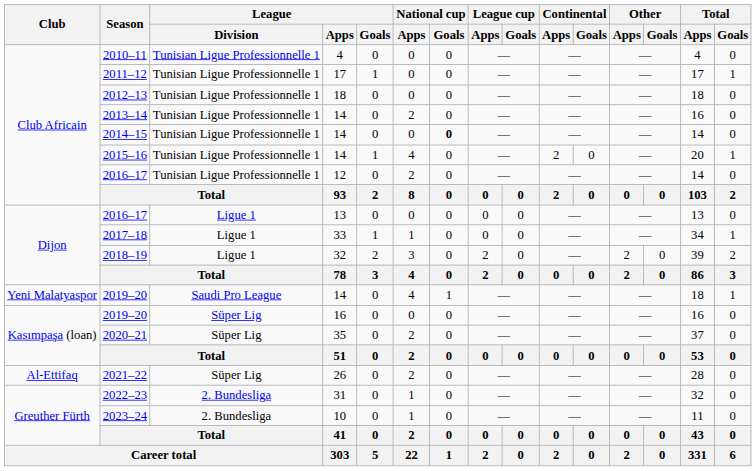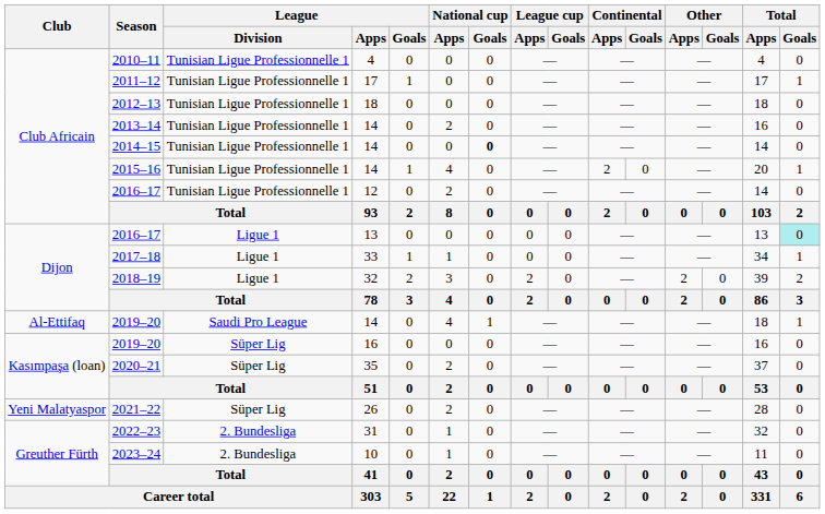 <table class="wikitable" style="text-align:center">
 <tr>
 <th rowspan="2">Club</th>
 <th rowspan="2">Season</th>
 <th colspan="3">League</th>
 <th colspan="2">National cup</th>
 <th colspan="2">League cup</th>
 <th colspan="2">Continental</th>
 <th colspan="2">Other</th>
 <th colspan="2">Total</th>
 </tr>
 <tr>
 <th>Division</th>
 <th>Apps</th>
 <th>Goals</th>
 <th>Apps</th>
 <th>Goals</th>
 <th>Apps</th>
 <th>Goals</th>
 <th>Apps</th>
 <th>Goals</th>
 <th>Apps</th>
 <th>Goals</th>
 <th>Apps</th>
 <th>Goals</th>
 </tr>
 <tr>
 <td rowspan="8"><a href='#'>Club Africain</a></td>
 <td><a href='#'>2010–11</a></td>
 <td><a href='#'>Tunisian Ligue Professionnelle 1</a></td>
 <td>4</td>
 <td>0</td>
 <td>0</td>
 <td>0</td>
 <td colspan="2">—</td>
 <td colspan="2">—</td>
 <td colspan="2">—</td>
 <td>4</td>
 <td>0</td>
 </tr>
 <tr>
 <td><a href='#'>2011–12</a></td>
 <td>Tunisian Ligue Professionnelle 1</td>
 <td>17</td>
 <td>1</td>
 <td>0</td>
 <td>0</td>
 <td colspan="2">—</td>
 <td colspan="2">—</td>
 <td colspan="2">—</td>
 <td>17</td>
 <td>1</td>
 </tr>
 <tr>
 <td><a href='#'>2012–13</a></td>
 <td>Tunisian Ligue Professionnelle 1</td>
 <td>18</td>
 <td>0</td>
 <td>0</td>
 <td>0</td>
 <td colspan="2">—</td>
 <td colspan="2">—</td>
 <td colspan="2">—</td>
 <td>18</td>
 <td>0</td>
 </tr>
 <tr>
 <td><a href='#'>2013–14</a></td>
 <td>Tunisian Ligue Professionnelle 1</td>
 <td>14</td>
 <td>0</td>
 <td>2</td>
 <td>0</td>
 <td colspan="2">—</td>
 <td colspan="2">—</td>
 <td colspan="2">—</td>
 <td>16</td>
 <td>0</td>
 </tr>
 <tr>
 <td><a href='#'>2014–15</a></td>
 <td>Tunisian Ligue Professionnelle 1</td>
 <td>14</td>
 <td>0</td>
 <td>0</td>
 <td><strong>0</strong></td>
 <td colspan="2">—</td>
 <td colspan="2">—</td>
 <td colspan="2">—</td>
 <td>14</td>
 <td>0</td>
 </tr>
 <tr>
 <td><a href='#'>2015–16</a></td>
 <td>Tunisian Ligue Professionnelle 1</td>
 <td>14</td>
 <td>1</td>
 <td>4</td>
 <td>0</td>
 <td colspan="2">—</td>
 <td>2</td>
 <td>0</td>
 <td colspan="2">—</td>
 <td>20</td>
 <td>1</td>
 </tr>
 <tr>
 <td><a href='#'>2016–17</a></td>
 <td>Tunisian Ligue Professionnelle 1</td>
 <td>12</td>
 <td>0</td>
 <td>2</td>
 <td>0</td>
 <td colspan="2">—</td>
 <td colspan="2">—</td>
 <td colspan="2">—</td>
 <td>14</td>
 <td>0</td>
 </tr>
 <tr>
 <th colspan="2">Total</th>
 <th>93</th>
 <th>2</th>
 <th>8</th>
 <th>0</th>
 <th>0</th>
 <th>0</th>
 <th>2</th>
 <th>0</th>
 <th>0</th>
 <th>0</th>
 <th>103</th>
 <th>2</th>
 </tr>
 <tr>
 <td rowspan="4"><a href='#'>Dijon</a></td>
 <td><a href='#'>2016–17</a></td>
 <td><a href='#'>Ligue 1</a></td>
 <td>13</td>
 <td>0</td>
 <td>0</td>
 <td>0</td>
 <td>0</td>
 <td>0</td>
 <td colspan="2">—</td>
 <td colspan="2">—</td>
 <td>13</td>
-<td>0</td>
+<td style="background: paleturquoise;">0</td>
 </tr>
 <tr>
 <td><a href='#'>2017–18</a></td>
 <td>Ligue 1</td>
 <td>33</td>
 <td>1</td>
 <td>1</td>
 <td>0</td>
 <td>0</td>
 <td>0</td>
 <td colspan="2">—</td>
 <td colspan="2">—</td>
 <td>34</td>
 <td>1</td>
 </tr>
 <tr>
 <td><a href='#'>2018–19</a></td>
 <td>Ligue 1</td>
 <td>32</td>
 <td>2</td>
 <td>3</td>
 <td>0</td>
 <td>2</td>
 <td>0</td>
 <td colspan="2">—</td>
 <td>2</td>
 <td>0</td>
 <td>39</td>
 <td>2</td>
 </tr>
 <tr>
 <th colspan="2">Total</th>
 <th>78</th>
 <th>3</th>
 <th>4</th>
 <th>0</th>
 <th>2</th>
 <th>0</th>
 <th>0</th>
 <th>0</th>
 <th>2</th>
 <th>0</th>
 <th>86</th>
 <th>3</th>
 </tr>
 <tr>
-<td><a href='#'>Yeni Malatyaspor</a></td>
+<td><a href='#'>Al-Ettifaq</a></td>
 <td><a href='#'>2019–20</a></td>
 <td><a href='#'>Saudi Pro League</a></td>
 <td>14</td>
 <td>0</td>
 <td>4</td>
 <td>1</td>
 <td colspan="2">—</td>
 <td colspan="2">—</td>
 <td colspan="2">—</td>
 <td>18</td>
 <td>1</td>
 </tr>
 <tr>
 <td rowspan="3"><a href='#'>Kasımpaşa</a> (loan)</td>
 <td><a href='#'>2019–20</a></td>
 <td><a href='#'>Süper Lig</a></td>
 <td>16</td>
 <td>0</td>
 <td>0</td>
 <td>0</td>
 <td colspan="2">—</td>
 <td colspan="2">—</td>
 <td colspan="2">—</td>
 <td>16</td>
 <td>0</td>
 </tr>
 <tr>
 <td><a href='#'>2020–21</a></td>
 <td>Süper Lig</td>
 <td>35</td>
 <td>0</td>
 <td>2</td>
 <td>0</td>
 <td colspan="2">—</td>
 <td colspan="2">—</td>
 <td colspan="2">—</td>
 <td>37</td>
 <td>0</td>
 </tr>
 <tr>
 <th colspan="2">Total</th>
 <th>51</th>
 <th>0</th>
 <th>2</th>
 <th>0</th>
 <th>0</th>
 <th>0</th>
 <th>0</th>
 <th>0</th>
 <th>0</th>
 <th>0</th>
 <th>53</th>
 <th>0</th>
 </tr>
 <tr>
-<td><a href='#'>Al-Ettifaq</a></td>
+<td><a href='#'>Yeni Malatyaspor</a></td>
 <td><a href='#'>2021–22</a></td>
 <td>Süper Lig</td>
 <td>26</td>
 <td>0</td>
 <td>2</td>
 <td>0</td>
 <td colspan="2">—</td>
 <td colspan="2">—</td>
 <td colspan="2">—</td>
 <td>28</td>
 <td>0</td>
 </tr>
 <tr>
 <td rowspan="3"><a href='#'>Greuther Fürth</a></td>
 <td><a href='#'>2022–23</a></td>
 <td><a href='#'>2. Bundesliga</a></td>
 <td>31</td>
 <td>0</td>
 <td>1</td>
 <td>0</td>
 <td colspan="2">—</td>
 <td colspan="2">—</td>
 <td colspan="2">—</td>
 <td>32</td>
 <td>0</td>
 </tr>
 <tr>
 <td><a href='#'>2023–24</a></td>
 <td>2. Bundesliga</td>
 <td>10</td>
 <td>0</td>
 <td>1</td>
 <td>0</td>
 <td colspan="2">—</td>
 <td colspan="2">—</td>
 <td colspan="2">—</td>
 <td>11</td>
 <td>0</td>
 </tr>
 <tr>
 <th colspan="2">Total</th>
 <th>41</th>
 <th>0</th>
 <th>2</th>
 <th>0</th>
 <th>0</th>
 <th>0</th>
 <th>0</th>
 <th>0</th>
 <th>0</th>
 <th>0</th>
 <th>43</th>
 <th>0</th>
 </tr>
 <tr>
 <th colspan="3">Career total</th>
 <th>303</th>
 <th>5</th>
 <th>22</th>
 <th>1</th>
 <th>2</th>
 <th>0</th>
 <th>2</th>
 <th>0</th>
 <th>2</th>
 <th>0</th>
 <th>331</th>
 <th>6</th>
 </tr>
 </table>
